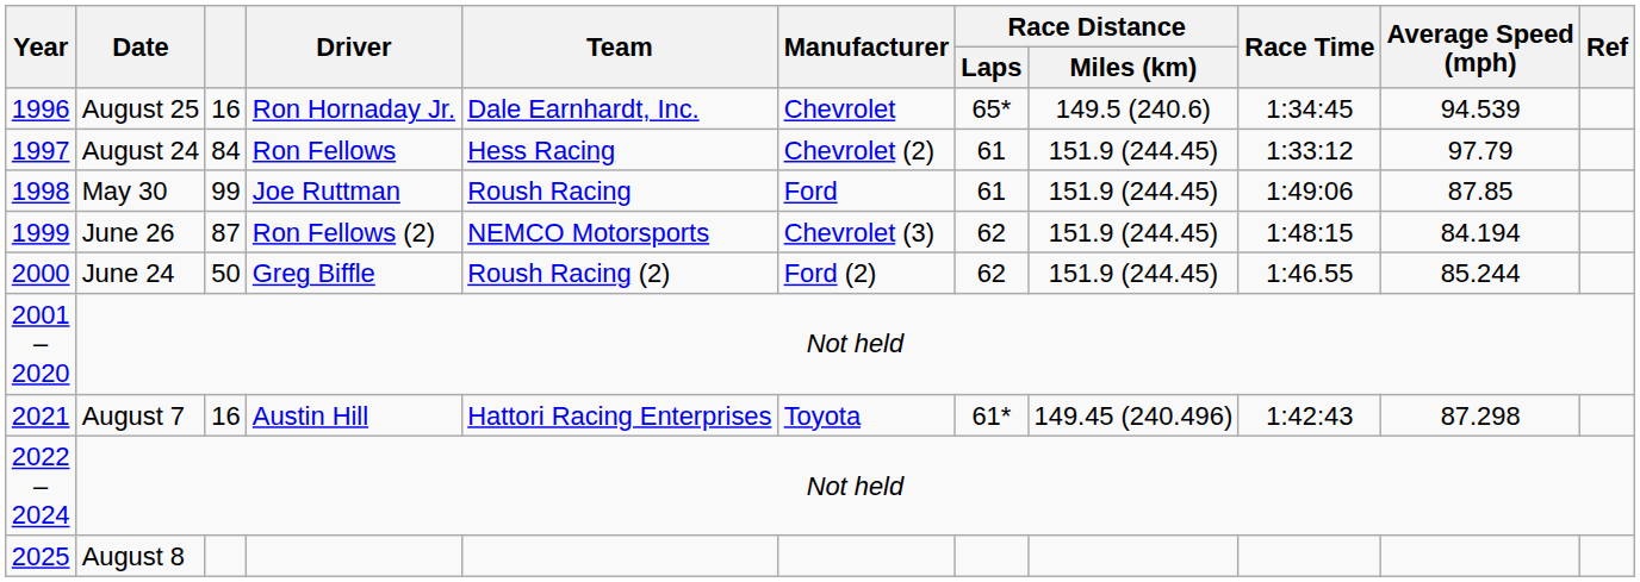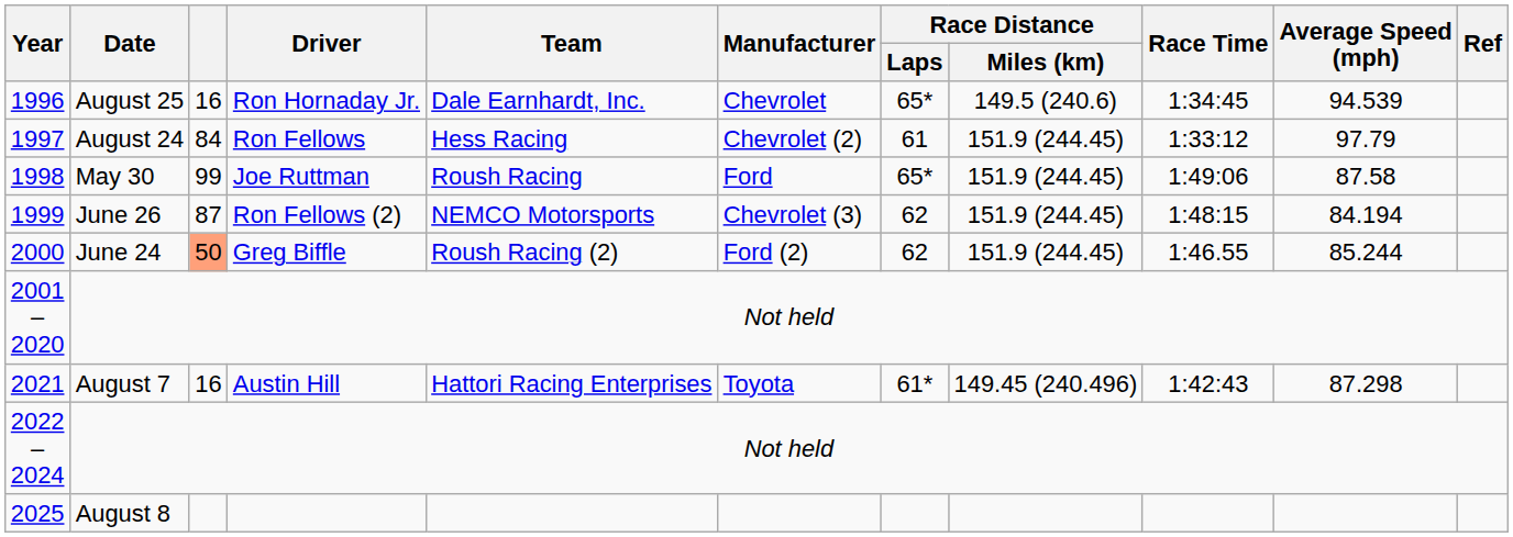 <table class="wikitable" style="font-size: 95%;">
 <tr>
 <th rowspan=2>Year</th>
 <th rowspan=2>Date</th>
 <th rowspan=2></th>
 <th rowspan=2>Driver</th>
 <th rowspan=2>Team</th>
 <th rowspan=2>Manufacturer</th>
 <th colspan=2>Race Distance</th>
 <th rowspan=2>Race Time</th>
 <th rowspan=2>Average Speed<br>(mph)</th>
 <th rowspan=2>Ref</th>
 </tr>
 <tr>
 <th>Laps</th>
 <th>Miles (km)</th>
 </tr>
 <tr>
 <td><a href='#'>1996</a></td>
 <td>August 25</td>
 <td>16</td>
 <td><a href='#'>Ron Hornaday Jr.</a></td>
 <td><a href='#'>Dale Earnhardt, Inc.</a></td>
 <td><a href='#'>Chevrolet</a></td>
 <td align=center>65*</td>
 <td align=center>149.5 (240.6)</td>
 <td align=center>1:34:45</td>
 <td align=center>94.539</td>
 <td align=center></td>
 </tr>
 <tr>
 <td><a href='#'>1997</a></td>
 <td>August 24</td>
 <td>84</td>
 <td><a href='#'>Ron Fellows</a></td>
 <td><a href='#'>Hess Racing</a></td>
 <td><a href='#'>Chevrolet</a> (2)</td>
 <td align=center>61</td>
 <td align=center>151.9 (244.45)</td>
 <td align=center>1:33:12</td>
 <td align=center>97.79</td>
 <td align=center></td>
 </tr>
 <tr>
 <td><a href='#'>1998</a></td>
 <td>May 30</td>
 <td>99</td>
 <td><a href='#'>Joe Ruttman</a></td>
 <td><a href='#'>Roush Racing</a></td>
 <td><a href='#'>Ford</a></td>
-<td align=center>61</td>
+<td align=center>65*</td>
 <td align=center>151.9 (244.45)</td>
 <td align=center>1:49:06</td>
-<td align=center>87.85</td>
+<td align=center>87.58</td>
 <td align=center></td>
 </tr>
 <tr>
 <td><a href='#'>1999</a></td>
 <td>June 26</td>
 <td>87</td>
 <td><a href='#'>Ron Fellows</a> (2)</td>
 <td><a href='#'>NEMCO Motorsports</a></td>
 <td><a href='#'>Chevrolet</a> (3)</td>
 <td align=center>62</td>
 <td align=center>151.9 (244.45)</td>
 <td align=center>1:48:15</td>
 <td align=center>84.194</td>
 <td align=center></td>
 </tr>
 <tr>
 <td><a href='#'>2000</a></td>
 <td>June 24</td>
-<td>50</td>
+<td style="background: lightsalmon;">50</td>
 <td><a href='#'>Greg Biffle</a></td>
 <td><a href='#'>Roush Racing</a> (2)</td>
 <td><a href='#'>Ford</a> (2)</td>
 <td align=center>62</td>
 <td align=center>151.9 (244.45)</td>
 <td align=center>1:46.55</td>
 <td align=center>85.244</td>
 <td align=center></td>
 </tr>
 <tr>
 <td align=center><a href='#'>2001</a><br>–<br><a href='#'>2020</a></td>
 <td colspan=10 align=center><em>Not held</em></td>
 </tr>
 <tr>
 <td><a href='#'>2021</a></td>
 <td>August 7</td>
 <td>16</td>
 <td><a href='#'>Austin Hill</a></td>
 <td><a href='#'>Hattori Racing Enterprises</a></td>
 <td><a href='#'>Toyota</a></td>
 <td align=center>61*</td>
 <td align=center>149.45 (240.496)</td>
 <td align=center>1:42:43</td>
 <td align=center>87.298</td>
 <td align=center></td>
 </tr>
 <tr>
 <td align=center><a href='#'>2022</a><br>–<br><a href='#'>2024</a></td>
 <td colspan=10 align=center><em>Not held</em></td>
 </tr>
 <tr>
 <td><a href='#'>2025</a></td>
 <td>August 8</td>
 <td></td>
 <td></td>
 <td></td>
 <td></td>
 <td align="center"></td>
 <td align="center"></td>
 <td align="center"></td>
 <td align="center"></td>
 <td align="center"></td>
 </tr>
 </table>
